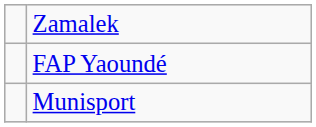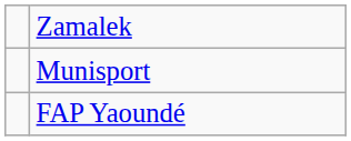 <table class="wikitable" width="200px">
 <tr>
 <td align=center></td>
 <td> <a href='#'>Zamalek</a></td>
 </tr>
 <tr>
 <td align=center></td>
-<td> <a href='#'>FAP Yaoundé</a></td>
+<td> <a href='#'>Munisport</a></td>
 </tr>
 <tr>
 <td align=center></td>
-<td> <a href='#'>Munisport</a></td>
+<td> <a href='#'>FAP Yaoundé</a></td>
 </tr>
 </table>
